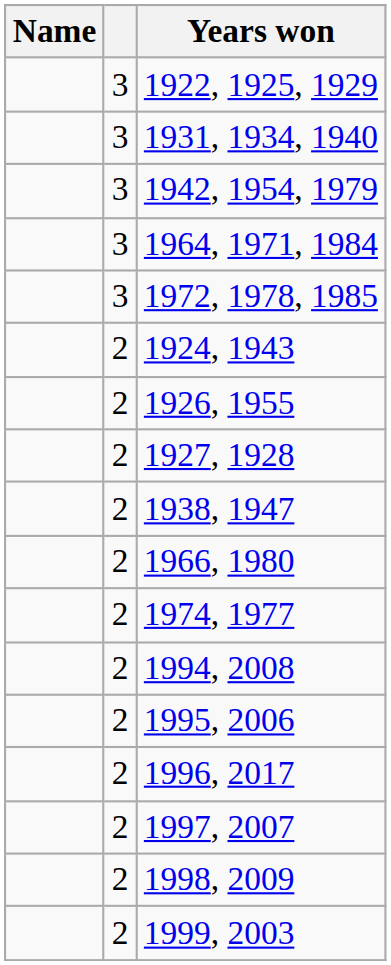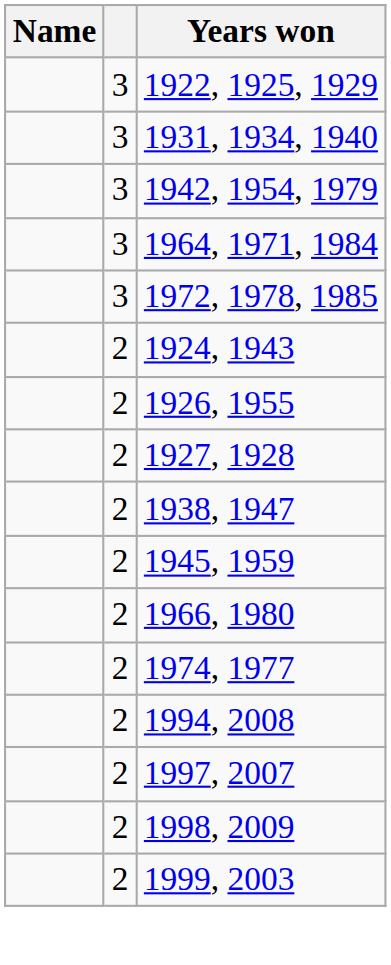 <table class="wikitable sortable">
 <tr>
 <th scope=col>Name</th>
 <th scope=col></th>
 <th scope=col class=unsortable>Years won</th>
 </tr>
 <tr>
 <td></td>
 <td align=center>3</td>
 <td><a href='#'>1922</a>, <a href='#'>1925</a>, <a href='#'>1929</a></td>
 </tr>
 <tr>
 <td></td>
 <td align=center>3</td>
 <td><a href='#'>1931</a>, <a href='#'>1934</a>, <a href='#'>1940</a></td>
 </tr>
 <tr>
 <td></td>
 <td align=center>3</td>
 <td><a href='#'>1942</a>, <a href='#'>1954</a>, <a href='#'>1979</a></td>
 </tr>
 <tr>
 <td></td>
 <td align=center>3</td>
 <td><a href='#'>1964</a>, <a href='#'>1971</a>, <a href='#'>1984</a></td>
 </tr>
 <tr>
 <td></td>
 <td align=center>3</td>
 <td><a href='#'>1972</a>, <a href='#'>1978</a>, <a href='#'>1985</a></td>
 </tr>
 <tr>
 <td></td>
 <td align=center>2</td>
 <td><a href='#'>1924</a>, <a href='#'>1943</a></td>
 </tr>
 <tr>
 <td></td>
 <td align=center>2</td>
 <td><a href='#'>1926</a>, <a href='#'>1955</a></td>
 </tr>
 <tr>
 <td></td>
 <td align=center>2</td>
 <td><a href='#'>1927</a>, <a href='#'>1928</a></td>
 </tr>
 <tr>
 <td></td>
 <td align=center>2</td>
 <td><a href='#'>1938</a>, <a href='#'>1947</a></td>
 </tr>
 <tr>
 <td></td>
 <td align=center>2</td>
+<td><a href='#'>1945</a>, <a href='#'>1959</a></td>
+</tr>
+<tr>
+<td></td>
+<td align=center>2</td>
 <td><a href='#'>1966</a>, <a href='#'>1980</a></td>
 </tr>
 <tr>
 <td></td>
 <td align=center>2</td>
 <td><a href='#'>1974</a>, <a href='#'>1977</a></td>
 </tr>
 <tr>
 <td></td>
 <td align=center>2</td>
 <td><a href='#'>1994</a>, <a href='#'>2008</a></td>
-</tr>
-<tr>
-<td></td>
-<td align=center>2</td>
-<td><a href='#'>1995</a>, <a href='#'>2006</a></td>
-</tr>
-<tr>
-<td></td>
-<td align=center>2</td>
-<td><a href='#'>1996</a>, <a href='#'>2017</a></td>
 </tr>
 <tr>
 <td></td>
 <td align=center>2</td>
 <td><a href='#'>1997</a>, <a href='#'>2007</a></td>
 </tr>
 <tr>
 <td></td>
 <td align=center>2</td>
 <td><a href='#'>1998</a>, <a href='#'>2009</a></td>
 </tr>
 <tr>
 <td></td>
 <td align=center>2</td>
 <td><a href='#'>1999</a>, <a href='#'>2003</a></td>
 </tr>
 </table>
